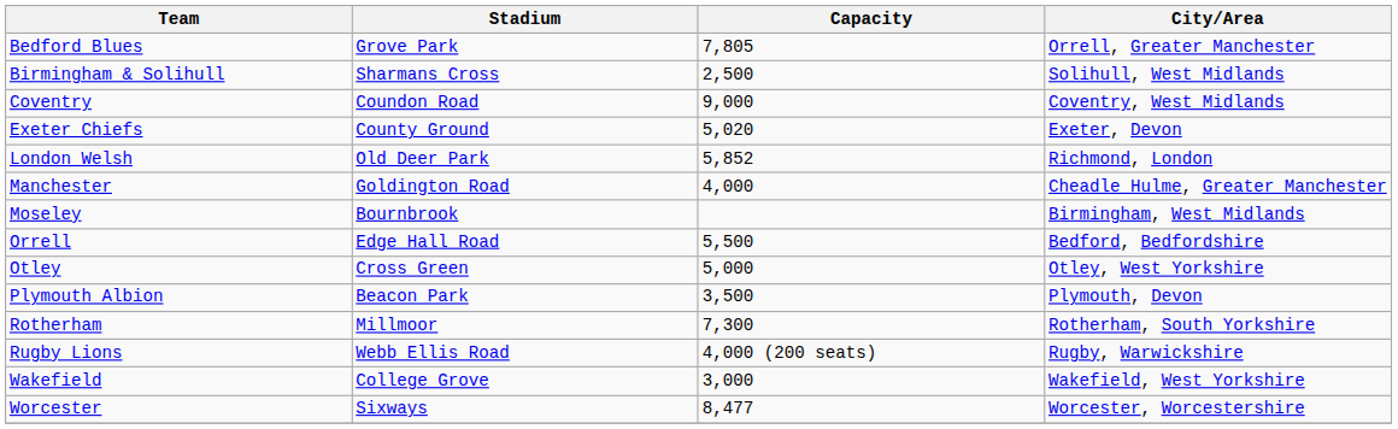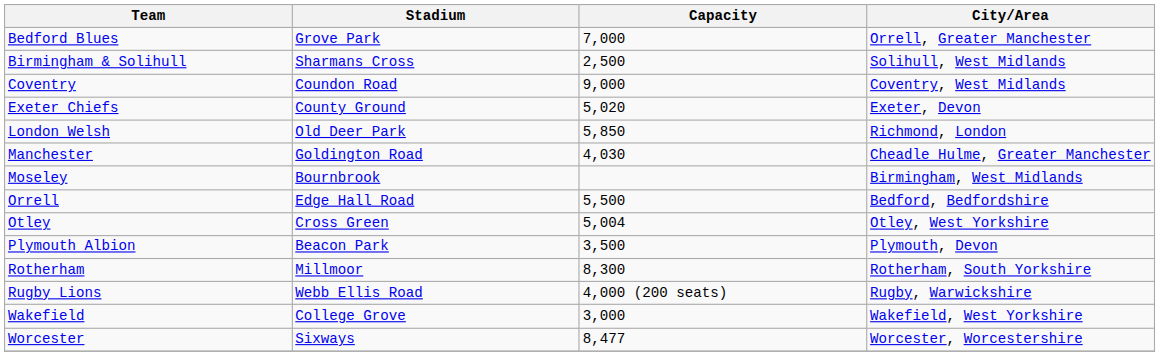 <table class="wikitable sortable">
 <tr>
 <th width=25%>Team</th>
 <th width=25%>Stadium</th>
 <th width=25%>Capacity</th>
 <th width=25%>City/Area</th>
 </tr>
 <tr>
 <td><a href='#'>Bedford Blues</a></td>
 <td><a href='#'>Grove Park</a></td>
-<td>7,805</td>
+<td>7,000</td>
 <td><a href='#'>Orrell</a>, <a href='#'>Greater Manchester</a></td>
 </tr>
 <tr>
 <td><a href='#'>Birmingham & Solihull</a></td>
 <td><a href='#'>Sharmans Cross</a></td>
 <td>2,500</td>
 <td><a href='#'>Solihull</a>, <a href='#'>West Midlands</a></td>
 </tr>
 <tr>
 <td><a href='#'>Coventry</a></td>
 <td><a href='#'>Coundon Road</a></td>
 <td>9,000</td>
 <td><a href='#'>Coventry</a>, <a href='#'>West Midlands</a></td>
 </tr>
 <tr>
 <td><a href='#'>Exeter Chiefs</a></td>
 <td><a href='#'>County Ground</a></td>
 <td>5,020</td>
 <td><a href='#'>Exeter</a>, <a href='#'>Devon</a></td>
 </tr>
 <tr>
 <td><a href='#'>London Welsh</a></td>
 <td><a href='#'>Old Deer Park</a></td>
-<td>5,852</td>
+<td>5,850</td>
 <td><a href='#'>Richmond</a>, <a href='#'>London</a></td>
 </tr>
 <tr>
 <td><a href='#'>Manchester</a></td>
 <td><a href='#'>Goldington Road</a></td>
-<td>4,000</td>
+<td>4,030</td>
 <td><a href='#'>Cheadle Hulme</a>, <a href='#'>Greater Manchester</a></td>
 </tr>
 <tr>
 <td><a href='#'>Moseley</a></td>
 <td><a href='#'>Bournbrook</a></td>
 <td></td>
 <td><a href='#'>Birmingham</a>, <a href='#'>West Midlands</a></td>
 </tr>
 <tr>
 <td><a href='#'>Orrell</a></td>
 <td><a href='#'>Edge Hall Road</a></td>
 <td>5,500</td>
 <td><a href='#'>Bedford</a>, <a href='#'>Bedfordshire</a></td>
 </tr>
 <tr>
 <td><a href='#'>Otley</a></td>
 <td><a href='#'>Cross Green</a></td>
-<td>5,000</td>
+<td>5,004</td>
 <td><a href='#'>Otley</a>, <a href='#'>West Yorkshire</a></td>
 </tr>
 <tr>
 <td><a href='#'>Plymouth Albion</a></td>
 <td><a href='#'>Beacon Park</a></td>
 <td>3,500</td>
 <td><a href='#'>Plymouth</a>, <a href='#'>Devon</a></td>
 </tr>
 <tr>
 <td><a href='#'>Rotherham</a></td>
 <td><a href='#'>Millmoor</a></td>
-<td>7,300</td>
+<td>8,300</td>
 <td><a href='#'>Rotherham</a>, <a href='#'>South Yorkshire</a></td>
 </tr>
 <tr>
 <td><a href='#'>Rugby Lions</a></td>
 <td><a href='#'>Webb Ellis Road</a></td>
 <td>4,000 (200 seats)</td>
 <td><a href='#'>Rugby</a>, <a href='#'>Warwickshire</a></td>
 </tr>
 <tr>
 <td><a href='#'>Wakefield</a></td>
 <td><a href='#'>College Grove</a></td>
 <td>3,000</td>
 <td><a href='#'>Wakefield</a>, <a href='#'>West Yorkshire</a></td>
 </tr>
 <tr>
 <td><a href='#'>Worcester</a></td>
 <td><a href='#'>Sixways</a></td>
 <td>8,477</td>
 <td><a href='#'>Worcester</a>, <a href='#'>Worcestershire</a></td>
 </tr>
 <tr>
 </tr>
 </table>
